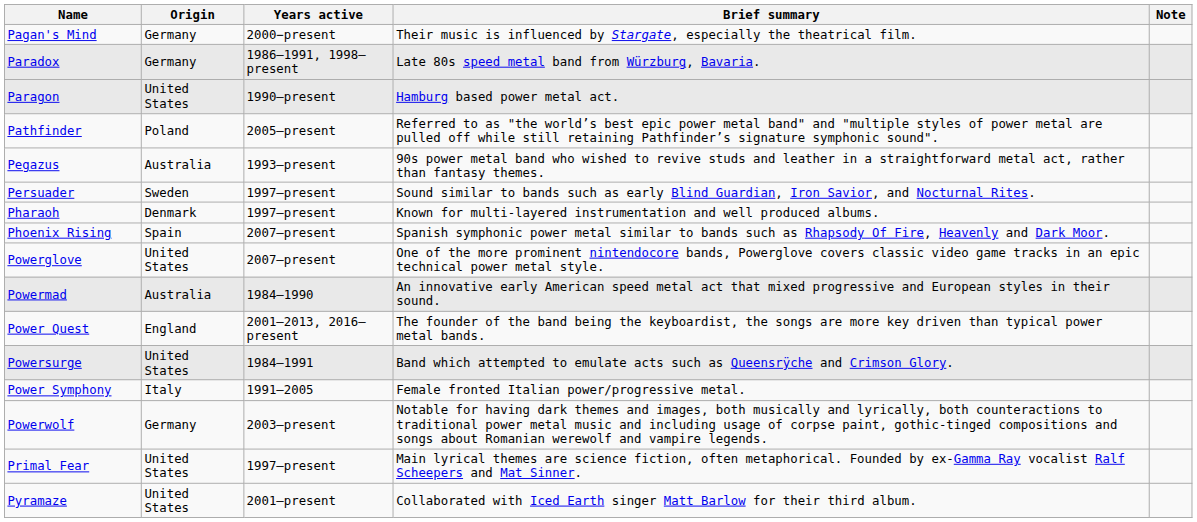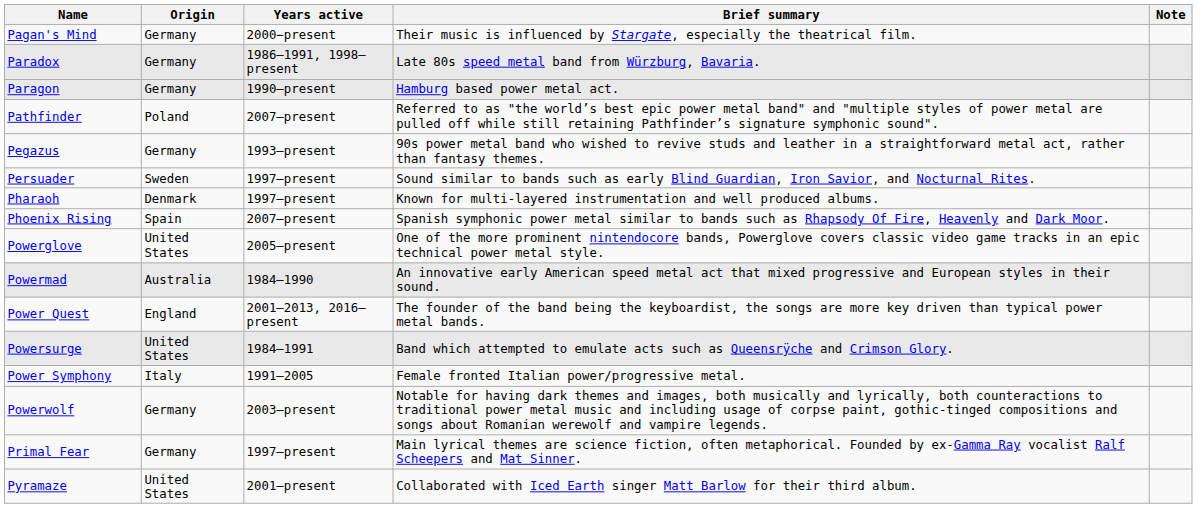 <table class= "wikitable sortable sticky-header-multi">
 <tr>
 <th style="width:11em">Name</th>
 <th style="width:8em">Origin</th>
 <th style="width:12em">Years active</th>
 <th style="width:65em">Brief summary</th>
 <th style="width:3em">Note</th>
 </tr>
 <tr>
 <td><a href='#'>Pagan's Mind</a></td>
 <td>Germany</td>
 <td>2000−present</td>
 <td>Their music is influenced by <em><a href='#'>Stargate</a></em>, especially the theatrical film.</td>
 <td></td>
 </tr>
 <tr style="background:#e9e9e9;">
 <td><a href='#'>Paradox</a></td>
 <td>Germany</td>
 <td>1986–1991, 1998–present</td>
 <td>Late 80s <a href='#'>speed metal</a> band from <a href='#'>Würzburg</a>, <a href='#'>Bavaria</a>.</td>
 <td></td>
 </tr>
 <tr style="background:#e9e9e9;">
 <td><a href='#'>Paragon</a></td>
-<td>United States</td>
+<td>Germany</td>
 <td>1990–present</td>
 <td><a href='#'>Hamburg</a> based power metal act.</td>
 <td></td>
 </tr>
 <tr>
 <td><a href='#'>Pathfinder</a></td>
 <td>Poland</td>
-<td>2005–present</td>
+<td>2007–present</td>
 <td>Referred to as "the world’s best epic power metal band" and "multiple styles of power metal are pulled off while still retaining Pathfinder’s signature symphonic sound".</td>
 <td></td>
 </tr>
 <tr>
 <td><a href='#'>Pegazus</a></td>
-<td>Australia</td>
+<td>Germany</td>
 <td>1993–present</td>
 <td>90s power metal band who wished to revive studs and leather in a straightforward metal act, rather than fantasy themes.</td>
 <td></td>
 </tr>
 <tr>
 <td><a href='#'>Persuader</a></td>
 <td>Sweden</td>
 <td>1997–present</td>
 <td>Sound similar to bands such as early <a href='#'>Blind Guardian</a>, <a href='#'>Iron Savior</a>, and <a href='#'>Nocturnal Rites</a>.</td>
 <td></td>
 </tr>
 <tr>
 <td><a href='#'>Pharaoh</a></td>
 <td>Denmark</td>
 <td>1997–present</td>
 <td>Known for multi-layered instrumentation and well produced albums.</td>
 <td></td>
 </tr>
 <tr>
 <td><a href='#'>Phoenix Rising</a></td>
 <td>Spain</td>
 <td>2007–present</td>
 <td>Spanish symphonic power metal similar to bands such as <a href='#'>Rhapsody Of Fire</a>, <a href='#'>Heavenly</a> and <a href='#'>Dark Moor</a>.</td>
 <td></td>
 </tr>
 <tr>
 <td><a href='#'>Powerglove</a></td>
 <td>United States</td>
-<td>2007–present</td>
+<td>2005–present</td>
 <td>One of the more prominent <a href='#'>nintendocore</a> bands, Powerglove covers classic video game tracks in an epic technical power metal style.</td>
 <td></td>
 </tr>
 <tr style="background:#e9e9e9;">
 <td><a href='#'>Powermad</a></td>
 <td>Australia</td>
 <td>1984–1990</td>
 <td>An innovative early American speed metal act that mixed progressive and European styles in their sound.</td>
 <td></td>
 </tr>
 <tr>
 <td><a href='#'>Power Quest</a></td>
 <td>England</td>
 <td>2001–2013, 2016–present</td>
 <td>The founder of the band being the keyboardist, the songs are more key driven than typical power metal bands.</td>
 <td></td>
 </tr>
 <tr style="background:#e9e9e9;">
 <td><a href='#'>Powersurge</a></td>
 <td>United States</td>
 <td>1984–1991</td>
 <td>Band which attempted to emulate acts such as <a href='#'>Queensrÿche</a> and <a href='#'>Crimson Glory</a>.</td>
 <td></td>
 </tr>
 <tr>
 <td><a href='#'>Power Symphony</a></td>
 <td>Italy</td>
 <td>1991–2005</td>
 <td>Female fronted Italian power/progressive metal.</td>
 <td></td>
 </tr>
 <tr>
 <td><a href='#'>Powerwolf</a></td>
 <td>Germany</td>
 <td>2003–present</td>
 <td>Notable for having dark themes and images, both musically and lyrically, both counteractions to traditional power metal music and including usage of corpse paint, gothic-tinged compositions and songs about Romanian werewolf and vampire legends.</td>
 <td></td>
 </tr>
 <tr>
 <td><a href='#'>Primal Fear</a></td>
-<td>United States</td>
+<td>Germany</td>
 <td>1997–present</td>
 <td>Main lyrical themes are science fiction, often metaphorical. Founded by ex-<a href='#'>Gamma Ray</a> vocalist <a href='#'>Ralf Scheepers</a> and <a href='#'>Mat Sinner</a>.</td>
 <td></td>
 </tr>
 <tr>
 <td><a href='#'>Pyramaze</a></td>
 <td>United States</td>
 <td>2001–present</td>
 <td>Collaborated with <a href='#'>Iced Earth</a> singer <a href='#'>Matt Barlow</a> for their third album.</td>
 <td></td>
 </tr>
 </table>
